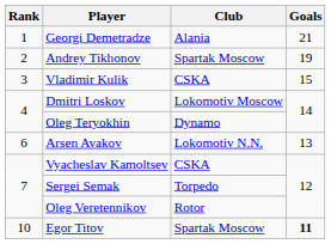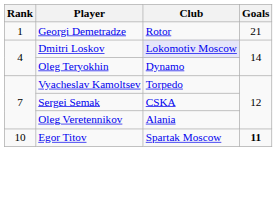 <table class="wikitable" style="text-align: center;">
 <tr>
 <th>Rank</th>
 <th>Player</th>
 <th>Club</th>
 <th>Goals</th>
 </tr>
 <tr>
 <td>1</td>
 <td style="text-align: left;"> <a href='#'>Georgi Demetradze</a></td>
-<td style="text-align: left;"><a href='#'>Alania</a></td>
+<td style="text-align: left;"><a href='#'>Rotor</a></td>
 <td>21</td>
-</tr>
-<tr>
-<td>2</td>
-<td style="text-align: left;"> <a href='#'>Andrey Tikhonov</a></td>
-<td style="text-align: left;"><a href='#'>Spartak Moscow</a></td>
-<td>19</td>
-</tr>
-<tr>
-<td>3</td>
-<td style="text-align: left;"> <a href='#'>Vladimir Kulik</a></td>
-<td style="text-align: left;"><a href='#'>CSKA</a></td>
-<td>15</td>
 </tr>
 <tr>
 <td rowspan="2">4</td>
 <td style="text-align: left;"> <a href='#'>Dmitri Loskov</a></td>
-<td style="text-align: left;"><a href='#'>Lokomotiv Moscow</a></td>
+<td style="background: lavender; text-align: left;"><a href='#'>Lokomotiv Moscow</a></td>
 <td rowspan="2">14</td>
 </tr>
 <tr>
 <td style="text-align: left;"> <a href='#'>Oleg Teryokhin</a></td>
 <td style="text-align: left;"><a href='#'>Dynamo</a></td>
 </tr>
 <tr>
-<td>6</td>
-<td style="text-align: left;"> <a href='#'>Arsen Avakov</a></td>
-<td style="text-align: left;"><a href='#'>Lokomotiv N.N.</a></td>
-<td>13</td>
-</tr>
-<tr>
 <td rowspan="3">7</td>
 <td style="text-align: left;"> <a href='#'>Vyacheslav Kamoltsev</a></td>
-<td style="text-align: left;"><a href='#'>CSKA</a></td>
+<td style="text-align: left;"><a href='#'>Torpedo</a></td>
 <td rowspan="3">12</td>
 </tr>
 <tr>
 <td style="text-align: left;"> <a href='#'>Sergei Semak</a></td>
-<td style="text-align: left;"><a href='#'>Torpedo</a></td>
+<td style="text-align: left;"><a href='#'>CSKA</a></td>
 </tr>
 <tr>
 <td style="text-align: left;"> <a href='#'>Oleg Veretennikov</a></td>
-<td style="text-align: left;"><a href='#'>Rotor</a></td>
+<td style="text-align: left;"><a href='#'>Alania</a></td>
 </tr>
 <tr>
 <td>10</td>
 <td style="text-align: left;"> <a href='#'>Egor Titov</a></td>
 <td style="text-align: left;"><a href='#'>Spartak Moscow</a></td>
 <td><strong>11</strong></td>
 </tr>
 </table>
